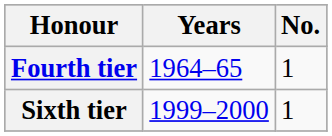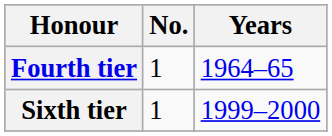 <table class="wikitable plainrowheaders">
 <tr>
 <th scope=col>Honour</th>
+<th scope=col>No.</th>
 <th scope=col>Years</th>
-<th scope=col>No.</th>
 </tr>
 <tr>
 <th scope=row><a href='#'>Fourth tier</a></th>
+<td>1</td>
 <td><a href='#'>1964–65</a></td>
-<td>1</td>
 </tr>
 <tr>
 <th scope=row>Sixth tier</th>
+<td>1</td>
 <td><a href='#'>1999–2000</a></td>
-<td>1</td>
 </tr>
 </table>
